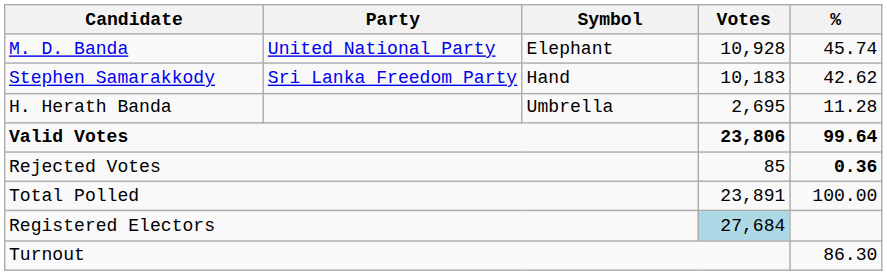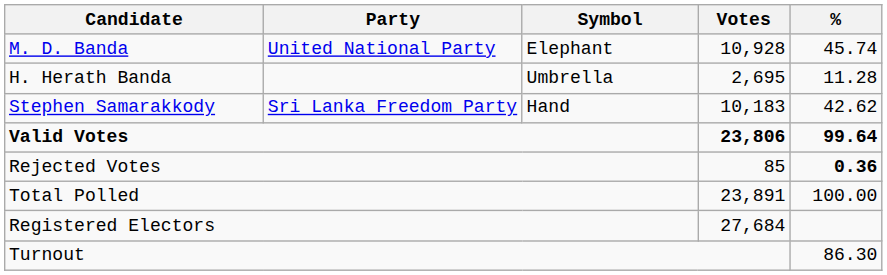 <table class="wikitable" border="1" style="text-align:right;">
 <tr>
 <th align=left width="180">Candidate</th>
 <th align=left width="180">Party</th>
 <th align=left width="120">Symbol</th>
 <th align=left width="60">Votes</th>
 <th align=left width="60">%</th>
 </tr>
 <tr>
 <td align=left><a href='#'>M. D. Banda</a></td>
 <td align=left><a href='#'>United National Party</a></td>
 <td align=left>Elephant</td>
 <td>10,928</td>
 <td>45.74</td>
 </tr>
 <tr>
+<td align=left>H. Herath Banda</td>
+<td align=left></td>
+<td align=left>Umbrella</td>
+<td>2,695</td>
+<td>11.28</td>
+</tr>
+<tr>
 <td align=left><a href='#'>Stephen Samarakkody</a></td>
 <td align=left><a href='#'>Sri Lanka Freedom Party</a></td>
 <td align=left>Hand</td>
 <td>10,183</td>
 <td>42.62</td>
-</tr>
-<tr>
-<td align=left>H. Herath Banda</td>
-<td align=left></td>
-<td align=left>Umbrella</td>
-<td>2,695</td>
-<td>11.28</td>
 </tr>
 <tr>
 <td align=left colspan=3><strong>Valid Votes</strong></td>
 <td><strong>23,806</strong></td>
 <td><strong>99.64</strong></td>
 </tr>
 <tr>
 <td align=left colspan=3>Rejected Votes</td>
 <td>85</td>
 <td><strong>0.36</strong></td>
 </tr>
 <tr>
 <td align=left colspan=3>Total Polled</td>
 <td>23,891</td>
 <td>100.00</td>
 </tr>
 <tr>
 <td align=left colspan=3>Registered Electors</td>
-<td style="background: lightblue;">27,684</td>
+<td>27,684</td>
 <td></td>
 </tr>
 <tr>
 <td align=left colspan=4>Turnout</td>
 <td>86.30</td>
 </tr>
 </table>
